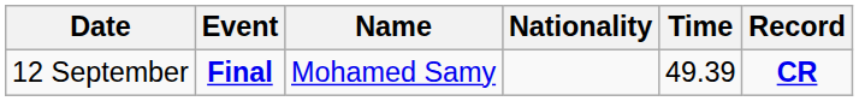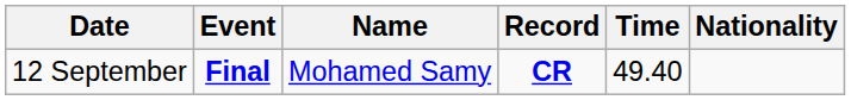 <table class="wikitable" style=text-align:center>
 <tr>
 <th>Date</th>
 <th>Event</th>
 <th>Name</th>
+<th>Record</th>
+<th>Time</th>
 <th>Nationality</th>
-<th>Time</th>
-<th>Record</th>
 </tr>
 <tr>
 <td>12 September</td>
 <td><strong><a href='#'>Final</a></strong></td>
 <td align=left><a href='#'>Mohamed Samy</a></td>
+<td><strong><a href='#'>CR</a></strong></td>
+<td>49.40</td>
 <td align=left></td>
-<td>49.39</td>
-<td><strong><a href='#'>CR</a></strong></td>
 </tr>
 </table>
